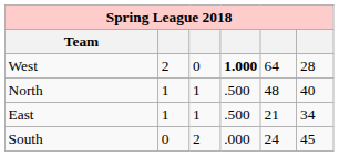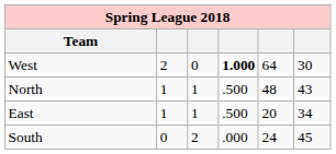 <table class="wikitable" style="font-size: 95%;">
 <tr>
 <th colspan="10" style="background:#fcc; text-align:center; vertical-align:middle;">Spring League 2018</th>
 </tr>
 <tr>
 <th style="width:150px;">Team</th>
 <th width="25"></th>
 <th width="25"></th>
 <th width="30"></th>
 <th width="30"></th>
 <th width="30"></th>
 </tr>
 <tr>
 <td>West</td>
 <td>2</td>
 <td>0</td>
 <td><strong>1.000</strong></td>
 <td>64</td>
-<td>28</td>
+<td>30</td>
 </tr>
 <tr>
 <td>North</td>
 <td>1</td>
 <td>1</td>
 <td>.500</td>
 <td>48</td>
-<td>40</td>
+<td>43</td>
 </tr>
 <tr>
 <td>East</td>
 <td>1</td>
 <td>1</td>
 <td>.500</td>
-<td>21</td>
+<td>20</td>
 <td>34</td>
 </tr>
 <tr>
 <td>South</td>
 <td>0</td>
 <td>2</td>
 <td>.000</td>
 <td>24</td>
 <td>45</td>
 </tr>
 </table>
